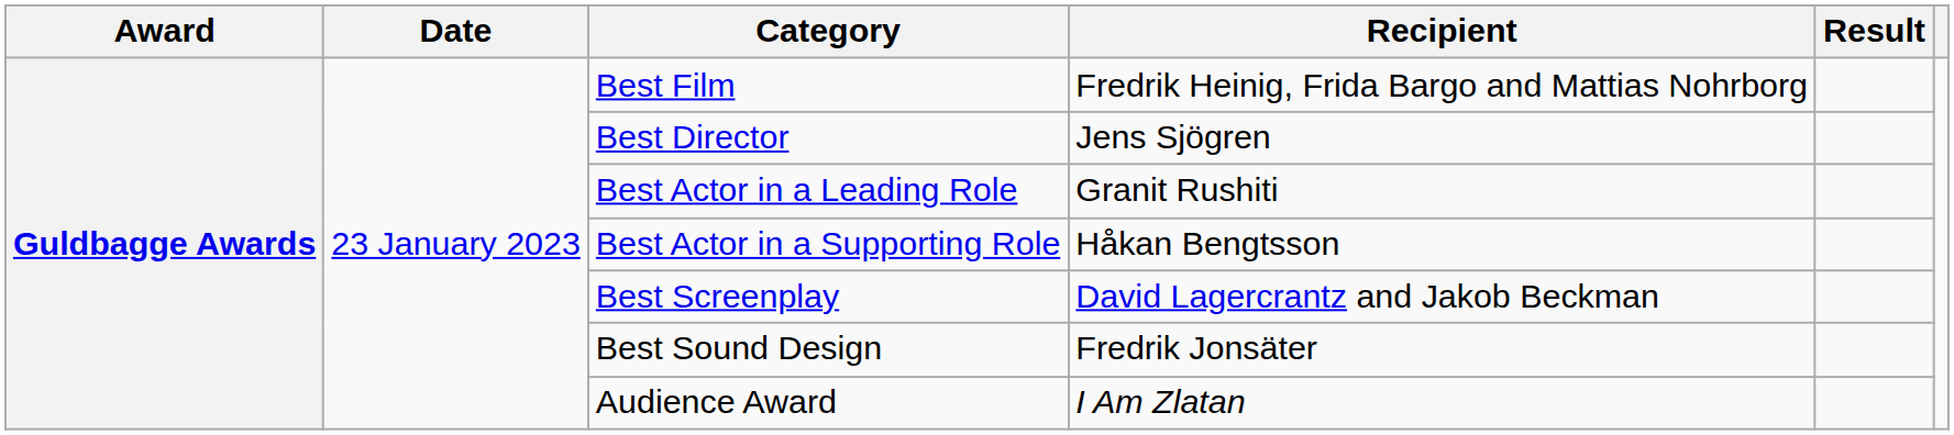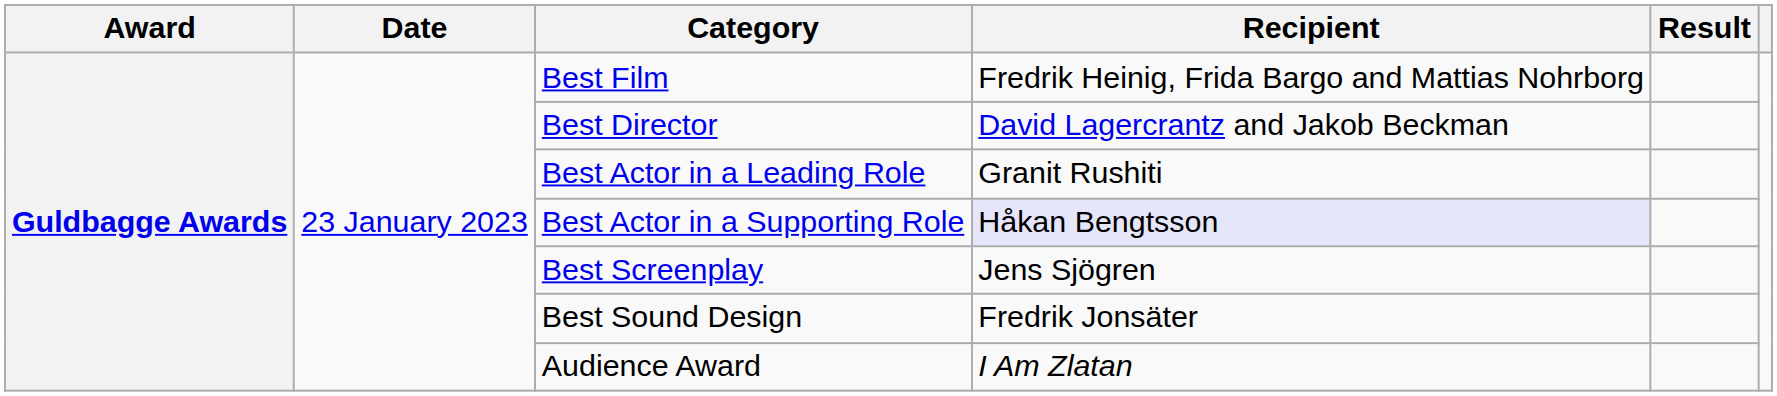 <table class="wikitable sortable plainrowheaders">
 <tr>
 <th>Award</th>
 <th>Date</th>
 <th>Category</th>
 <th>Recipient</th>
 <th>Result</th>
 <th></th>
 </tr>
 <tr>
 <th scope="row" rowspan="7"><a href='#'>Guldbagge Awards</a></th>
 <td rowspan="7"><a href='#'>23 January 2023</a></td>
 <td><a href='#'>Best Film</a></td>
 <td>Fredrik Heinig, Frida Bargo and Mattias Nohrborg</td>
 <td></td>
 <td align="center" rowspan="7"></td>
 </tr>
 <tr>
 <td><a href='#'>Best Director</a></td>
-<td>Jens Sjögren</td>
+<td><a href='#'>David Lagercrantz</a> and Jakob Beckman</td>
 <td></td>
 </tr>
 <tr>
 <td><a href='#'>Best Actor in a Leading Role</a></td>
 <td>Granit Rushiti</td>
 <td></td>
 </tr>
 <tr>
 <td><a href='#'>Best Actor in a Supporting Role</a></td>
-<td>Håkan Bengtsson</td>
+<td style="background: lavender;">Håkan Bengtsson</td>
 <td></td>
 </tr>
 <tr>
 <td><a href='#'>Best Screenplay</a></td>
-<td><a href='#'>David Lagercrantz</a> and Jakob Beckman</td>
+<td>Jens Sjögren</td>
 <td></td>
 </tr>
 <tr>
 <td>Best Sound Design</td>
 <td>Fredrik Jonsäter</td>
 <td></td>
 </tr>
 <tr>
 <td>Audience Award</td>
 <td><em>I Am Zlatan</em></td>
 <td></td>
 </tr>
 </table>
